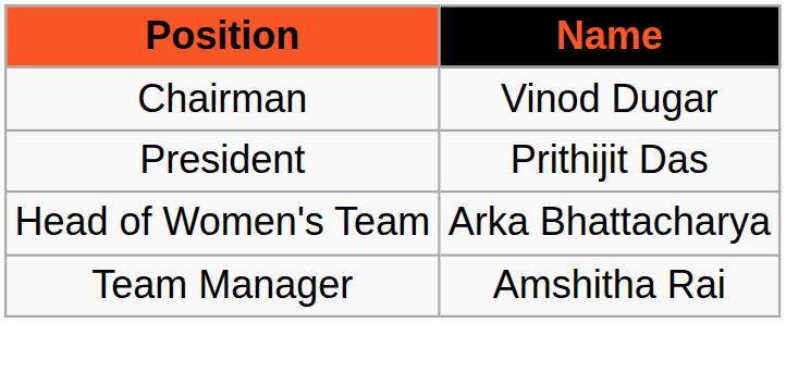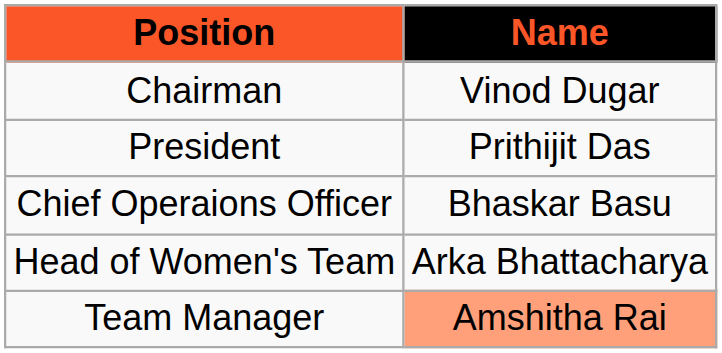 <table class="wikitable" style="text-align:center;">
 <tr>
 <th colspan="1" style="background:#FA5628; color:#000000; text-align:center;">Position</th>
 <th colspan="1" style="background:#000000; color:#FA5628; text-align:center;">Name</th>
 </tr>
 <tr>
 <td>Chairman</td>
 <td> Vinod Dugar</td>
 </tr>
 <tr>
 <td>President</td>
 <td> Prithijit Das</td>
 </tr>
 <tr>
+<td>Chief Operaions Officer</td>
+<td> Bhaskar Basu</td>
+</tr>
+<tr>
 <td>Head of Women's Team</td>
 <td> Arka Bhattacharya</td>
 </tr>
 <tr>
 <td>Team Manager</td>
-<td> Amshitha Rai</td>
+<td style="background: lightsalmon;"> Amshitha Rai</td>
 </tr>
 </table>
